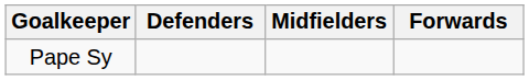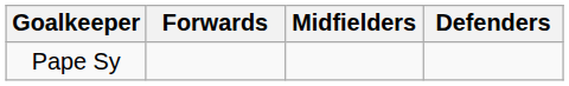 <table class="wikitable" style="margin:auto;text-align:center">
 <tr>
 <th style="width:25%;">Goalkeeper</th>
+<th style="width:25%;">Forwards</th>
+<th style="width:25%;">Midfielders</th>
 <th style="width:25%;">Defenders</th>
-<th style="width:25%;">Midfielders</th>
-<th style="width:25%;">Forwards</th>
 </tr>
 <tr style="vertical-align:top;">
 <td> Pape Sy</td>
 <td></td>
 <td></td>
 <td></td>
 </tr>
 </table>
